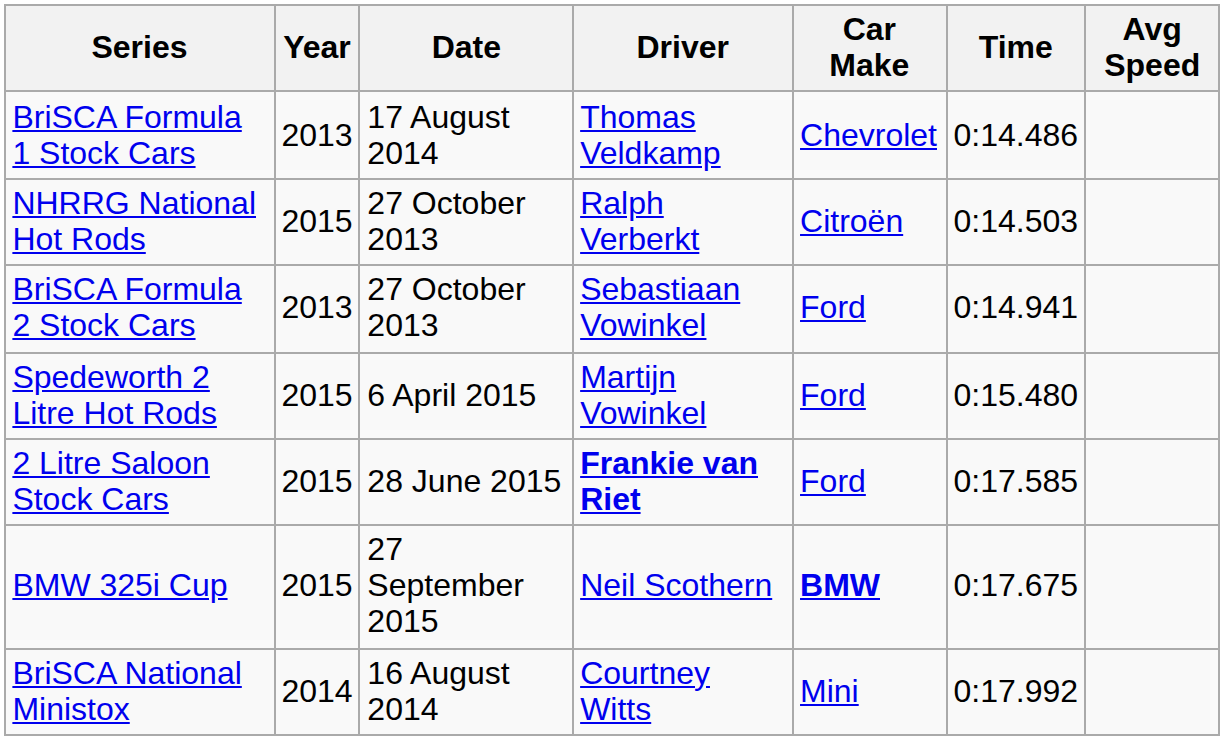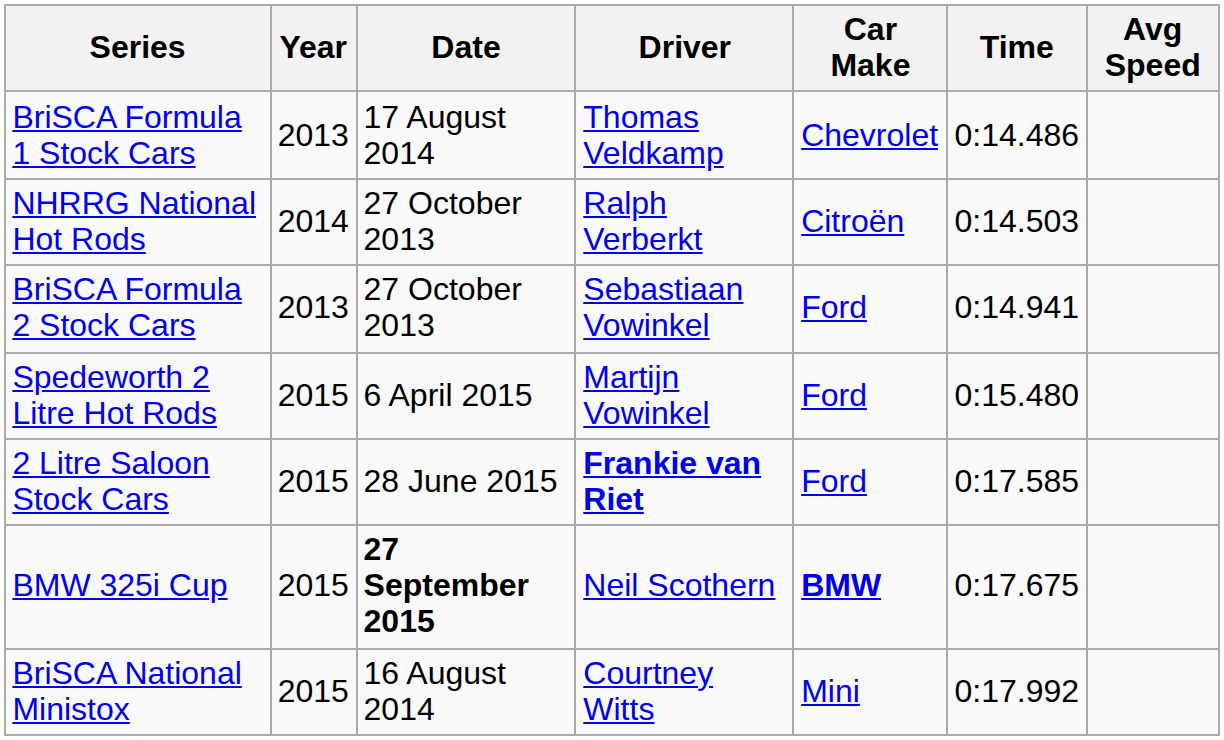 <table class="wikitable">
 <tr>
 <th><strong>Series</strong></th>
 <th><strong>Year</strong></th>
 <th><strong>Date</strong></th>
 <th><strong>Driver</strong></th>
 <th><strong>Car Make</strong></th>
 <th><strong>Time</strong></th>
 <th><strong>Avg Speed</strong></th>
 </tr>
 <tr>
 <td><a href='#'>BriSCA Formula 1 Stock Cars</a></td>
 <td>2013</td>
 <td>17 August 2014</td>
 <td> <a href='#'>Thomas Veldkamp</a></td>
 <td><a href='#'>Chevrolet</a></td>
 <td>0:14.486</td>
 <td></td>
 </tr>
 <tr>
 <td><a href='#'>NHRRG National Hot Rods</a></td>
-<td>2015</td>
+<td>2014</td>
 <td>27 October 2013</td>
 <td> <a href='#'>Ralph Verberkt</a></td>
 <td><a href='#'>Citroën</a></td>
 <td>0:14.503</td>
 <td></td>
 </tr>
 <tr>
 <td><a href='#'>BriSCA Formula 2 Stock Cars</a></td>
 <td>2013</td>
 <td>27 October 2013</td>
 <td> <a href='#'>Sebastiaan Vowinkel</a></td>
 <td><a href='#'>Ford</a></td>
 <td>0:14.941</td>
 <td></td>
 </tr>
 <tr>
 <td><a href='#'>Spedeworth 2 Litre Hot Rods</a></td>
 <td>2015</td>
 <td>6 April 2015</td>
 <td> <a href='#'>Martijn Vowinkel</a></td>
 <td><a href='#'>Ford</a></td>
 <td>0:15.480</td>
 <td></td>
 </tr>
 <tr>
 <td><a href='#'>2 Litre Saloon Stock Cars</a></td>
 <td>2015</td>
 <td>28 June 2015</td>
 <td><strong> <a href='#'>Frankie van Riet</a></strong></td>
 <td><a href='#'>Ford</a></td>
 <td>0:17.585</td>
 <td></td>
 </tr>
 <tr>
 <td><a href='#'>BMW 325i Cup</a></td>
 <td>2015</td>
-<td>27 September 2015</td>
+<td><strong>27 September 2015</strong></td>
 <td> <a href='#'>Neil Scothern</a></td>
 <td><strong><a href='#'>BMW</a></strong></td>
 <td>0:17.675</td>
 <td></td>
 </tr>
 <tr>
 <td><a href='#'>BriSCA National Ministox</a></td>
-<td>2014</td>
+<td>2015</td>
 <td>16 August 2014</td>
 <td> <a href='#'>Courtney Witts</a></td>
 <td><a href='#'>Mini</a></td>
 <td>0:17.992</td>
 <td></td>
 </tr>
 <tr>
 </tr>
 </table>
